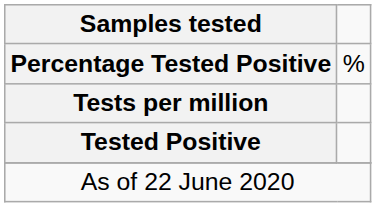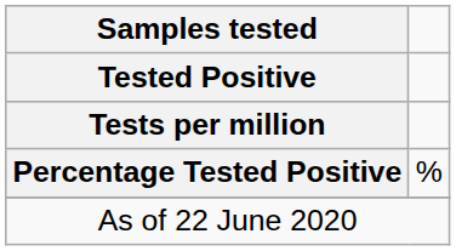 <table class="wikitable plainrowheaders" style="float:center; clear:center;">
 <tr>
 <th>Samples tested</th>
+<td style="text-align:center;"></td>
+</tr>
+<tr>
+<th>Tested Positive</th>
+<td style="text-align:center;"></td>
+</tr>
+<tr>
+<th>Tests per million</th>
 <td style="text-align:center;"></td>
 </tr>
 <tr>
 <th>Percentage Tested Positive</th>
 <td style="text-align:center;">%</td>
 </tr>
 <tr>
-<th>Tests per million</th>
-<td style="text-align:center;"></td>
-</tr>
-<tr>
-<th>Tested Positive</th>
-<td style="text-align:center;"></td>
-</tr>
-<tr>
 </tr>
 <tr>
 <td colspan="2" style="text-align:center;">As of 22 June 2020</td>
 </tr>
 </table>
